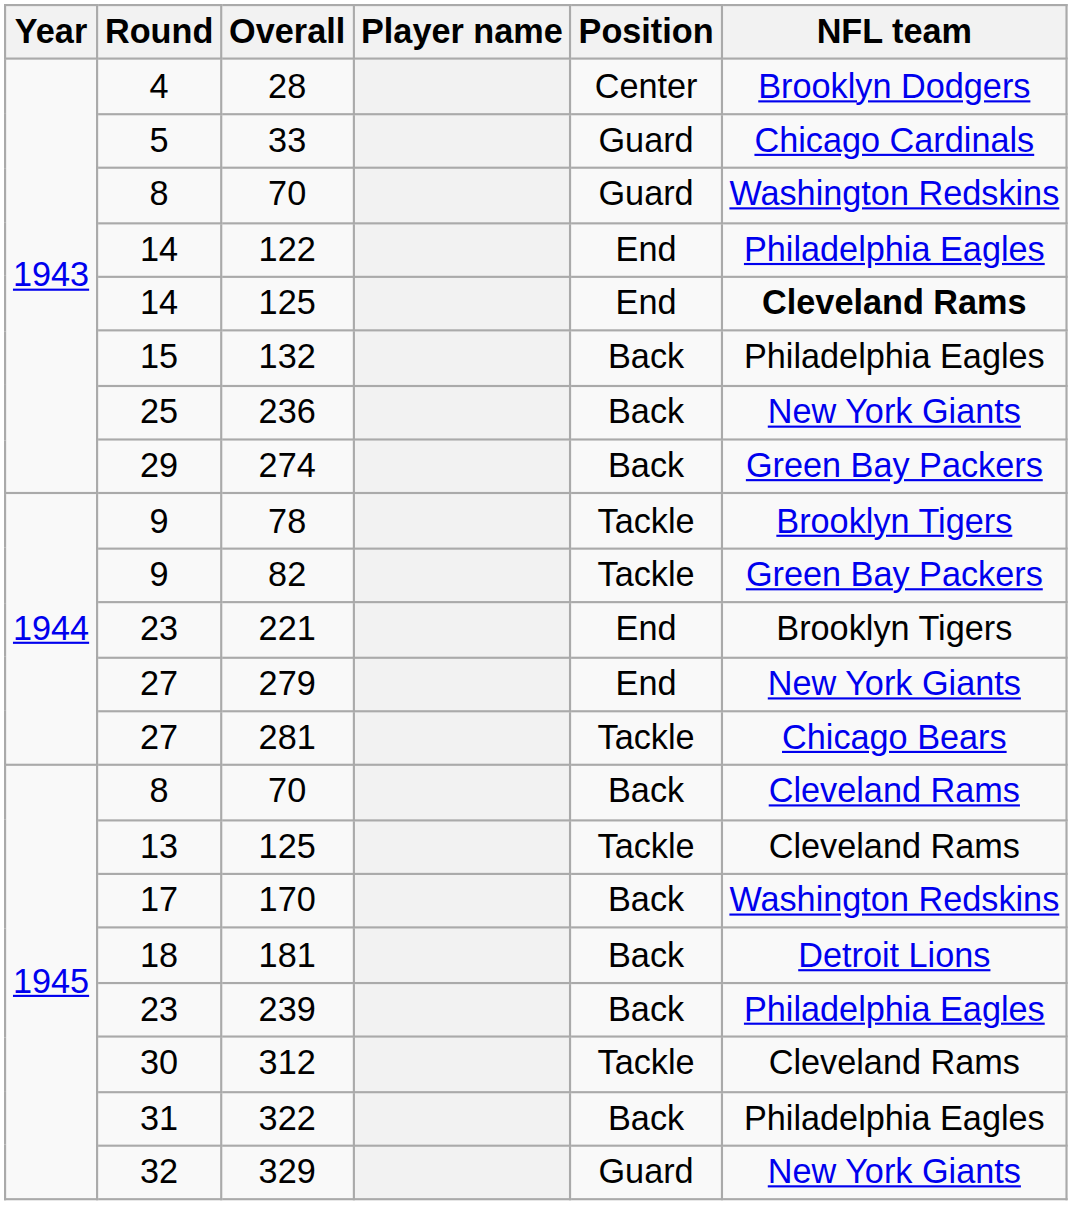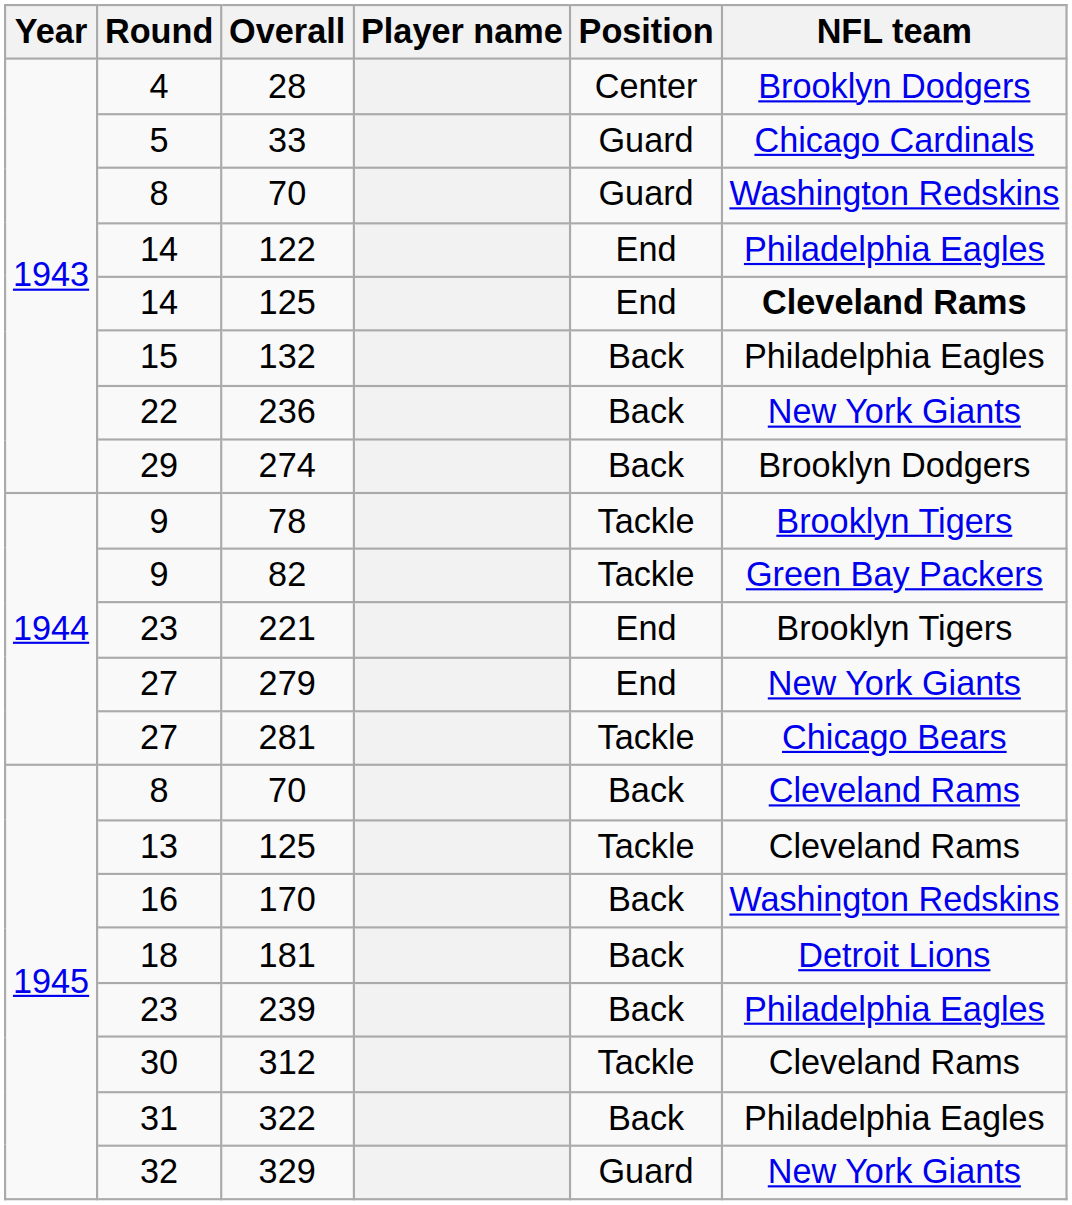 <table class="wikitable sortable" style="text-align:center">
 <tr>
 <th scope="col">Year</th>
 <th scope="col">Round</th>
 <th scope="col">Overall</th>
 <th scope="col">Player name</th>
 <th scope="col">Position</th>
 <th scope="col">NFL team</th>
 </tr>
 <tr>
 <td rowspan=8><a href='#'>1943</a></td>
 <td>4</td>
 <td>28</td>
 <th></th>
 <td>Center</td>
 <td><a href='#'>Brooklyn Dodgers</a></td>
 </tr>
 <tr>
 <td>5</td>
 <td>33</td>
 <th></th>
 <td>Guard</td>
 <td><a href='#'>Chicago Cardinals</a></td>
 </tr>
 <tr>
 <td>8</td>
 <td>70</td>
 <th></th>
 <td>Guard</td>
 <td><a href='#'>Washington Redskins</a></td>
 </tr>
 <tr>
 <td>14</td>
 <td>122</td>
 <th></th>
 <td>End</td>
 <td><a href='#'>Philadelphia Eagles</a></td>
 </tr>
 <tr>
 <td>14</td>
 <td>125</td>
 <th></th>
 <td>End</td>
 <td><strong>Cleveland Rams</strong></td>
 </tr>
 <tr>
 <td>15</td>
 <td>132</td>
 <th></th>
 <td>Back</td>
 <td>Philadelphia Eagles</td>
 </tr>
 <tr>
-<td>25</td>
+<td>22</td>
 <td>236</td>
 <th></th>
 <td>Back</td>
 <td><a href='#'>New York Giants</a></td>
 </tr>
 <tr>
 <td>29</td>
 <td>274</td>
 <th></th>
 <td>Back</td>
-<td><a href='#'>Green Bay Packers</a></td>
+<td>Brooklyn Dodgers</td>
 </tr>
 <tr>
 <td rowspan=5><a href='#'>1944</a></td>
 <td>9</td>
 <td>78</td>
 <th></th>
 <td>Tackle</td>
 <td><a href='#'>Brooklyn Tigers</a></td>
 </tr>
 <tr>
 <td>9</td>
 <td>82</td>
 <th></th>
 <td>Tackle</td>
 <td><a href='#'>Green Bay Packers</a></td>
 </tr>
 <tr>
 <td>23</td>
 <td>221</td>
 <th></th>
 <td>End</td>
 <td>Brooklyn Tigers</td>
 </tr>
 <tr>
 <td>27</td>
 <td>279</td>
 <th></th>
 <td>End</td>
 <td><a href='#'>New York Giants</a></td>
 </tr>
 <tr>
 <td>27</td>
 <td>281</td>
 <th></th>
 <td>Tackle</td>
 <td><a href='#'>Chicago Bears</a></td>
 </tr>
 <tr>
 <td rowspan=8><a href='#'>1945</a></td>
 <td>8</td>
 <td>70</td>
 <th></th>
 <td>Back</td>
 <td><a href='#'>Cleveland Rams</a></td>
 </tr>
 <tr>
 <td>13</td>
 <td>125</td>
 <th></th>
 <td>Tackle</td>
 <td>Cleveland Rams</td>
 </tr>
 <tr>
-<td>17</td>
+<td>16</td>
 <td>170</td>
 <th></th>
 <td>Back</td>
 <td><a href='#'>Washington Redskins</a></td>
 </tr>
 <tr>
 <td>18</td>
 <td>181</td>
 <th></th>
 <td>Back</td>
 <td><a href='#'>Detroit Lions</a></td>
 </tr>
 <tr>
 <td>23</td>
 <td>239</td>
 <th></th>
 <td>Back</td>
 <td><a href='#'>Philadelphia Eagles</a></td>
 </tr>
 <tr>
 <td>30</td>
 <td>312</td>
 <th></th>
 <td>Tackle</td>
 <td>Cleveland Rams</td>
 </tr>
 <tr>
 <td>31</td>
 <td>322</td>
 <th></th>
 <td>Back</td>
 <td>Philadelphia Eagles</td>
 </tr>
 <tr>
 <td>32</td>
 <td>329</td>
 <th></th>
 <td>Guard</td>
 <td><a href='#'>New York Giants</a></td>
 </tr>
 </table>
